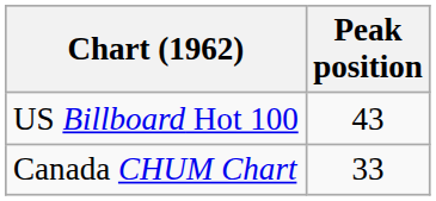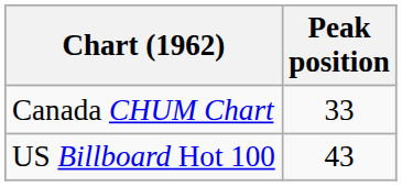 <table class="wikitable sortable">
 <tr>
 <th>Chart (1962)</th>
 <th>Peak<br>position</th>
 </tr>
 <tr>
+<td align="left">Canada <em><a href='#'>CHUM Chart</a></em> </td>
+<td align="center">33</td>
+</tr>
+<tr>
 <td align="left">US <a href='#'><em>Billboard</em> Hot 100</a></td>
 <td align="center">43</td>
 </tr>
-<tr>
-<td align="left">Canada <em><a href='#'>CHUM Chart</a></em> </td>
-<td align="center">33</td>
-</tr>
 </table>
